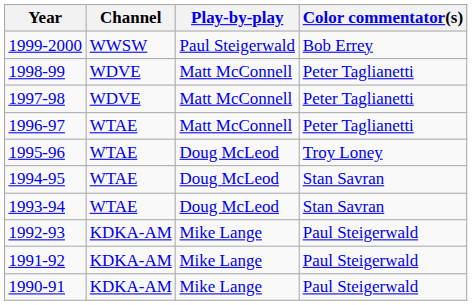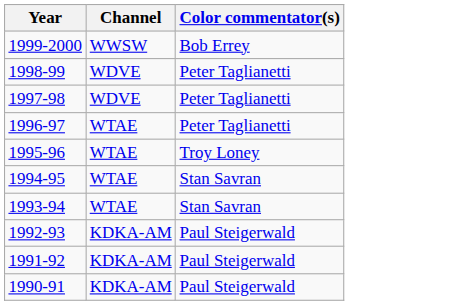 <table class="wikitable">
 <tr>
 <th>Year</th>
 <th>Channel</th>
-<th><a href='#'>Play-by-play</a></th>
 <th><a href='#'>Color commentator</a>(s)</th>
 </tr>
 <tr>
 <td><a href='#'>1999-2000</a></td>
 <td><a href='#'>WWSW</a></td>
-<td><a href='#'>Paul Steigerwald</a></td>
 <td><a href='#'>Bob Errey</a></td>
 </tr>
 <tr>
 <td><a href='#'>1998-99</a></td>
 <td><a href='#'>WDVE</a></td>
-<td><a href='#'>Matt McConnell</a></td>
 <td><a href='#'>Peter Taglianetti</a></td>
 </tr>
 <tr>
 <td><a href='#'>1997-98</a></td>
 <td><a href='#'>WDVE</a></td>
-<td><a href='#'>Matt McConnell</a></td>
 <td><a href='#'>Peter Taglianetti</a></td>
 </tr>
 <tr>
 <td><a href='#'>1996-97</a></td>
 <td><a href='#'>WTAE</a></td>
-<td><a href='#'>Matt McConnell</a></td>
 <td><a href='#'>Peter Taglianetti</a></td>
 </tr>
 <tr>
 <td><a href='#'>1995-96</a></td>
 <td><a href='#'>WTAE</a></td>
-<td><a href='#'>Doug McLeod</a></td>
 <td><a href='#'>Troy Loney</a></td>
 </tr>
 <tr>
 <td><a href='#'>1994-95</a></td>
 <td><a href='#'>WTAE</a></td>
-<td><a href='#'>Doug McLeod</a></td>
 <td><a href='#'>Stan Savran</a></td>
 </tr>
 <tr>
 <td><a href='#'>1993-94</a></td>
 <td><a href='#'>WTAE</a></td>
-<td><a href='#'>Doug McLeod</a></td>
 <td><a href='#'>Stan Savran</a></td>
 </tr>
 <tr>
 <td><a href='#'>1992-93</a></td>
 <td><a href='#'>KDKA-AM</a></td>
-<td><a href='#'>Mike Lange</a></td>
 <td><a href='#'>Paul Steigerwald</a></td>
 </tr>
 <tr>
 <td><a href='#'>1991-92</a></td>
 <td><a href='#'>KDKA-AM</a></td>
-<td><a href='#'>Mike Lange</a></td>
 <td><a href='#'>Paul Steigerwald</a></td>
 </tr>
 <tr>
 <td><a href='#'>1990-91</a></td>
 <td><a href='#'>KDKA-AM</a></td>
-<td><a href='#'>Mike Lange</a></td>
 <td><a href='#'>Paul Steigerwald</a></td>
 </tr>
 </table>
